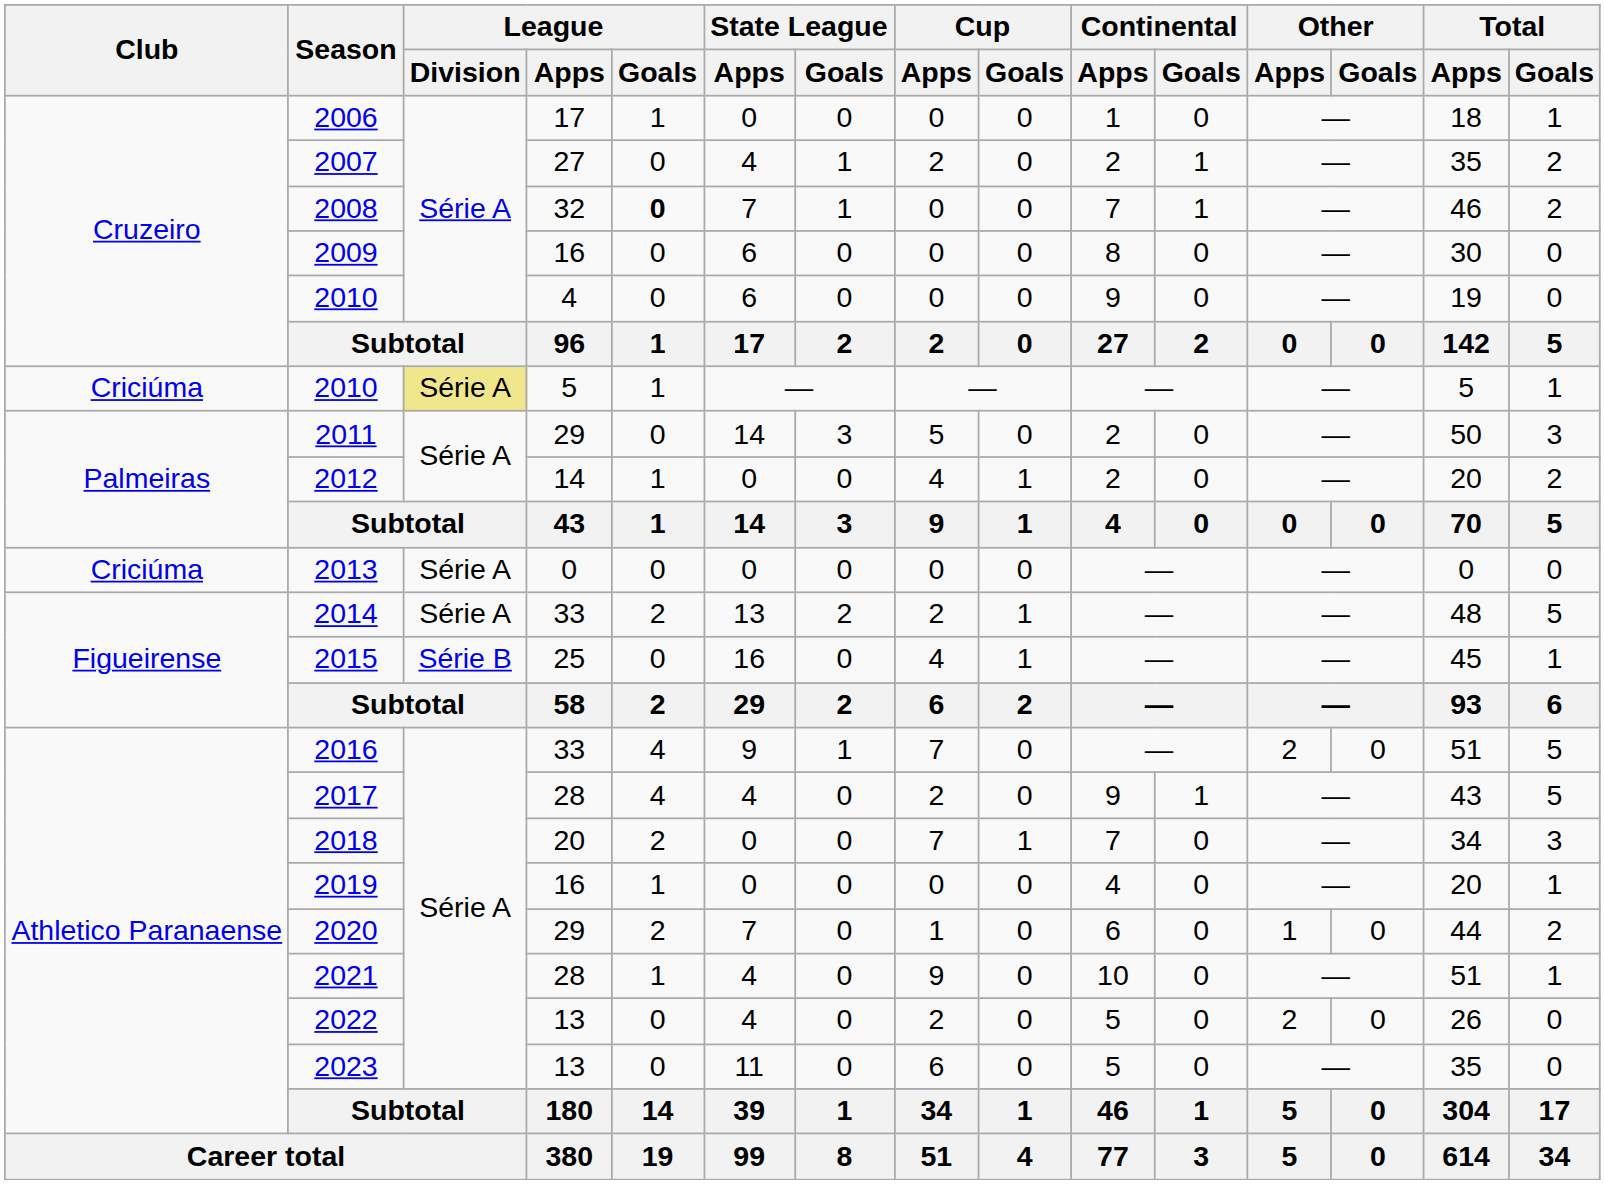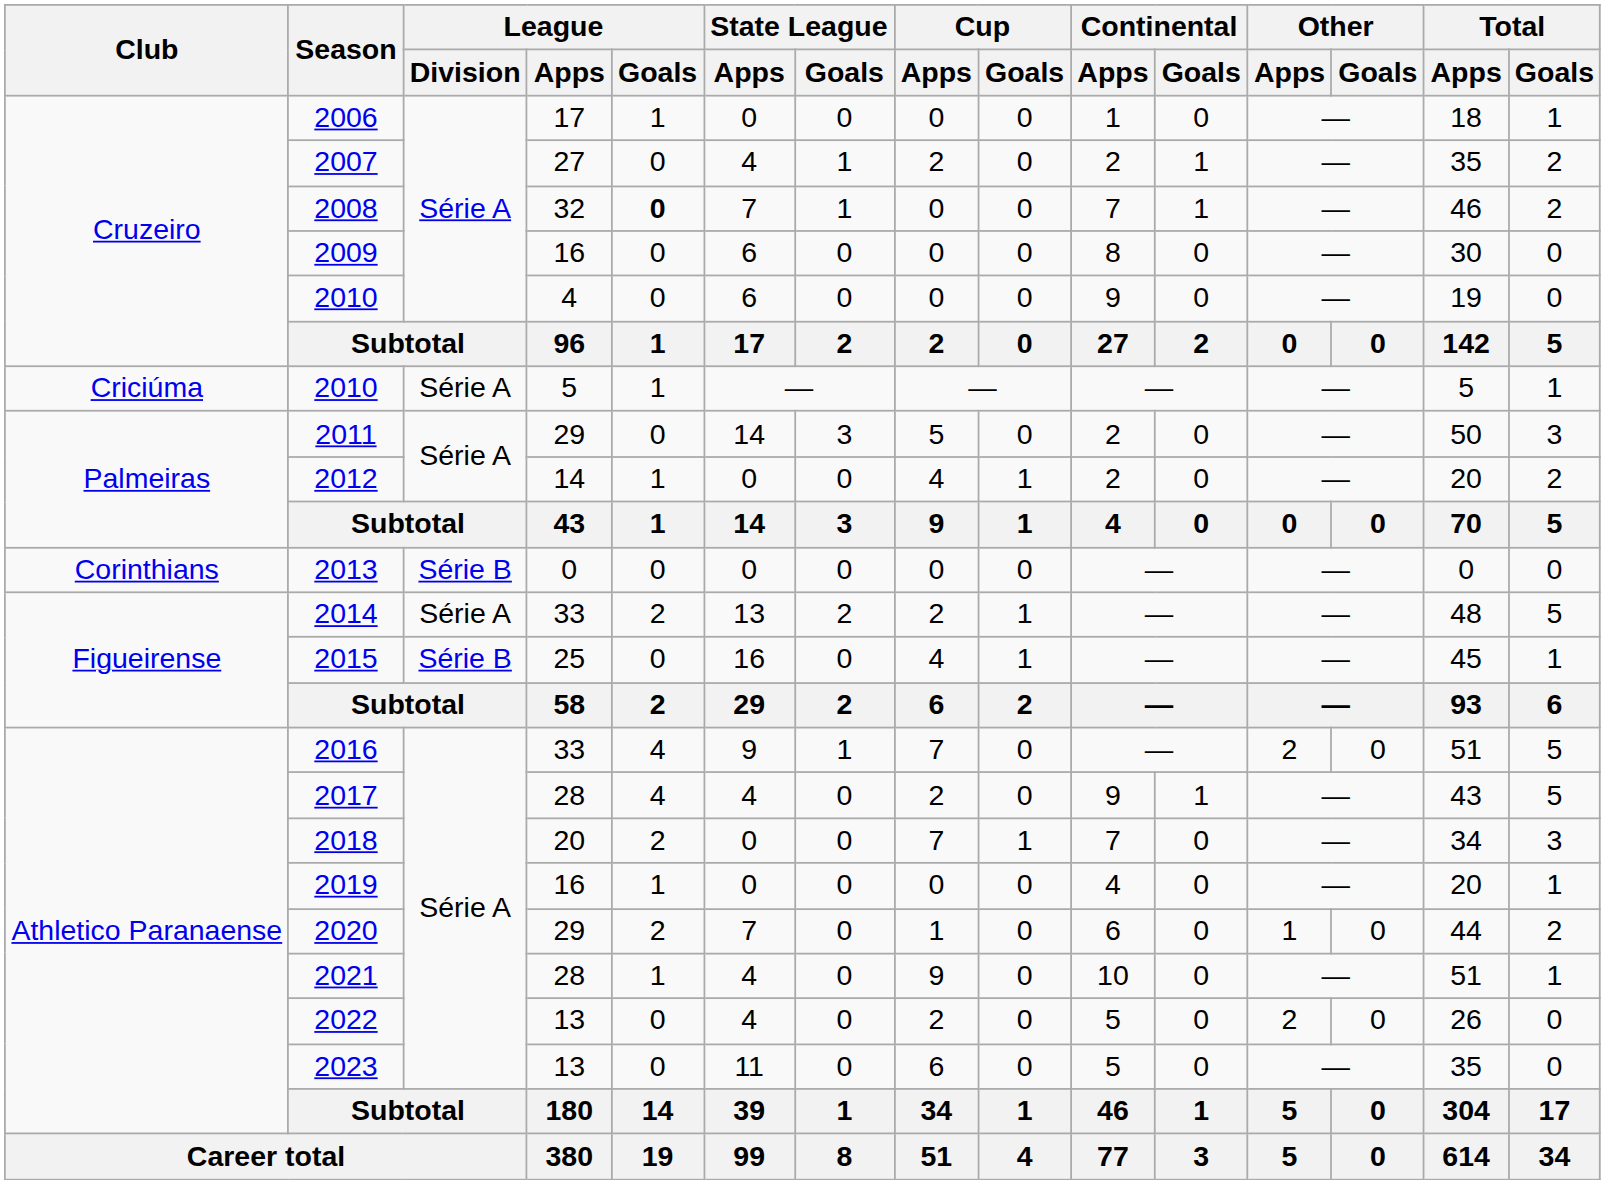 <table class="wikitable" style="text-align: center;">
 <tr>
 <th rowspan="2">Club</th>
 <th rowspan="2">Season</th>
 <th colspan="3">League</th>
 <th colspan="2">State League</th>
 <th colspan="2">Cup</th>
 <th colspan="2">Continental</th>
 <th colspan="2">Other</th>
 <th colspan="2">Total</th>
 </tr>
 <tr>
 <th>Division</th>
 <th>Apps</th>
 <th>Goals</th>
 <th>Apps</th>
 <th>Goals</th>
 <th>Apps</th>
 <th>Goals</th>
 <th>Apps</th>
 <th>Goals</th>
 <th>Apps</th>
 <th>Goals</th>
 <th>Apps</th>
 <th>Goals</th>
 </tr>
 <tr>
 <td rowspan="6"><a href='#'>Cruzeiro</a></td>
 <td><a href='#'>2006</a></td>
 <td rowspan="5"><a href='#'>Série A</a></td>
 <td>17</td>
 <td>1</td>
 <td>0</td>
 <td>0</td>
 <td>0</td>
 <td>0</td>
 <td>1</td>
 <td>0</td>
 <td colspan="2">—</td>
 <td>18</td>
 <td>1</td>
 </tr>
 <tr>
 <td><a href='#'>2007</a></td>
 <td>27</td>
 <td>0</td>
 <td>4</td>
 <td>1</td>
 <td>2</td>
 <td>0</td>
 <td>2</td>
 <td>1</td>
 <td colspan="2">—</td>
 <td>35</td>
 <td>2</td>
 </tr>
 <tr>
 <td><a href='#'>2008</a></td>
 <td>32</td>
 <td><strong>0</strong></td>
 <td>7</td>
 <td>1</td>
 <td>0</td>
 <td>0</td>
 <td>7</td>
 <td>1</td>
 <td colspan="2">—</td>
 <td>46</td>
 <td>2</td>
 </tr>
 <tr>
 <td><a href='#'>2009</a></td>
 <td>16</td>
 <td>0</td>
 <td>6</td>
 <td>0</td>
 <td>0</td>
 <td>0</td>
 <td>8</td>
 <td>0</td>
 <td colspan="2">—</td>
 <td>30</td>
 <td>0</td>
 </tr>
 <tr>
 <td><a href='#'>2010</a></td>
 <td>4</td>
 <td>0</td>
 <td>6</td>
 <td>0</td>
 <td>0</td>
 <td>0</td>
 <td>9</td>
 <td>0</td>
 <td colspan="2">—</td>
 <td>19</td>
 <td>0</td>
 </tr>
 <tr>
 <th colspan="2">Subtotal</th>
 <th>96</th>
 <th>1</th>
 <th>17</th>
 <th>2</th>
 <th>2</th>
 <th>0</th>
 <th>27</th>
 <th>2</th>
 <th>0</th>
 <th>0</th>
 <th>142</th>
 <th>5</th>
 </tr>
 <tr>
 <td valign="center"><a href='#'>Criciúma</a></td>
 <td><a href='#'>2010</a></td>
-<td style="background: khaki;">Série A</td>
+<td>Série A</td>
 <td>5</td>
 <td>1</td>
 <td colspan="2">—</td>
 <td colspan="2">—</td>
 <td colspan="2">—</td>
 <td colspan="2">—</td>
 <td>5</td>
 <td>1</td>
 </tr>
 <tr>
 <td rowspan="3"><a href='#'>Palmeiras</a></td>
 <td><a href='#'>2011</a></td>
 <td rowspan="2">Série A</td>
 <td>29</td>
 <td>0</td>
 <td>14</td>
 <td>3</td>
 <td>5</td>
 <td>0</td>
 <td>2</td>
 <td>0</td>
 <td colspan="2">—</td>
 <td>50</td>
 <td>3</td>
 </tr>
 <tr>
 <td><a href='#'>2012</a></td>
 <td>14</td>
 <td>1</td>
 <td>0</td>
 <td>0</td>
 <td>4</td>
 <td>1</td>
 <td>2</td>
 <td>0</td>
 <td colspan="2">—</td>
 <td>20</td>
 <td>2</td>
 </tr>
 <tr>
 <th colspan="2">Subtotal</th>
 <th>43</th>
 <th>1</th>
 <th>14</th>
 <th>3</th>
 <th>9</th>
 <th>1</th>
 <th>4</th>
 <th>0</th>
 <th>0</th>
 <th>0</th>
 <th>70</th>
 <th>5</th>
 </tr>
 <tr>
-<td valign="center"><a href='#'>Criciúma</a></td>
+<td valign="center"><a href='#'>Corinthians</a></td>
 <td><a href='#'>2013</a></td>
-<td>Série A</td>
+<td><a href='#'>Série B</a></td>
 <td>0</td>
 <td>0</td>
 <td>0</td>
 <td>0</td>
 <td>0</td>
 <td>0</td>
 <td colspan="2">—</td>
 <td colspan="2">—</td>
 <td>0</td>
 <td>0</td>
 </tr>
 <tr>
 <td rowspan="3"><a href='#'>Figueirense</a></td>
 <td><a href='#'>2014</a></td>
 <td>Série A</td>
 <td>33</td>
 <td>2</td>
 <td>13</td>
 <td>2</td>
 <td>2</td>
 <td>1</td>
 <td colspan="2">—</td>
 <td colspan="2">—</td>
 <td>48</td>
 <td>5</td>
 </tr>
 <tr>
 <td><a href='#'>2015</a></td>
 <td><a href='#'>Série B</a></td>
 <td>25</td>
 <td>0</td>
 <td>16</td>
 <td>0</td>
 <td>4</td>
 <td>1</td>
 <td colspan="2">—</td>
 <td colspan="2">—</td>
 <td>45</td>
 <td>1</td>
 </tr>
 <tr>
 <th colspan="2">Subtotal</th>
 <th>58</th>
 <th>2</th>
 <th>29</th>
 <th>2</th>
 <th>6</th>
 <th>2</th>
 <th colspan="2">—</th>
 <th colspan="2">—</th>
 <th>93</th>
 <th>6</th>
 </tr>
 <tr>
 <td rowspan="9"><a href='#'>Athletico Paranaense</a></td>
 <td><a href='#'>2016</a></td>
 <td rowspan="8">Série A</td>
 <td>33</td>
 <td>4</td>
 <td>9</td>
 <td>1</td>
 <td>7</td>
 <td>0</td>
 <td colspan="2">—</td>
 <td>2</td>
 <td>0</td>
 <td>51</td>
 <td>5</td>
 </tr>
 <tr>
 <td><a href='#'>2017</a></td>
 <td>28</td>
 <td>4</td>
 <td>4</td>
 <td>0</td>
 <td>2</td>
 <td>0</td>
 <td>9</td>
 <td>1</td>
 <td colspan="2">—</td>
 <td>43</td>
 <td>5</td>
 </tr>
 <tr>
 <td><a href='#'>2018</a></td>
 <td>20</td>
 <td>2</td>
 <td>0</td>
 <td>0</td>
 <td>7</td>
 <td>1</td>
 <td>7</td>
 <td>0</td>
 <td colspan="2">—</td>
 <td>34</td>
 <td>3</td>
 </tr>
 <tr>
 <td><a href='#'>2019</a></td>
 <td>16</td>
 <td>1</td>
 <td>0</td>
 <td>0</td>
 <td>0</td>
 <td>0</td>
 <td>4</td>
 <td>0</td>
 <td colspan="2">—</td>
 <td>20</td>
 <td>1</td>
 </tr>
 <tr>
 <td><a href='#'>2020</a></td>
 <td>29</td>
 <td>2</td>
 <td>7</td>
 <td>0</td>
 <td>1</td>
 <td>0</td>
 <td>6</td>
 <td>0</td>
 <td>1</td>
 <td>0</td>
 <td>44</td>
 <td>2</td>
 </tr>
 <tr>
 <td><a href='#'>2021</a></td>
 <td>28</td>
 <td>1</td>
 <td>4</td>
 <td>0</td>
 <td>9</td>
 <td>0</td>
 <td>10</td>
 <td>0</td>
 <td colspan="2">—</td>
 <td>51</td>
 <td>1</td>
 </tr>
 <tr>
 <td><a href='#'>2022</a></td>
 <td>13</td>
 <td>0</td>
 <td>4</td>
 <td>0</td>
 <td>2</td>
 <td>0</td>
 <td>5</td>
 <td>0</td>
 <td>2</td>
 <td>0</td>
 <td>26</td>
 <td>0</td>
 </tr>
 <tr>
 <td><a href='#'>2023</a></td>
 <td>13</td>
 <td>0</td>
 <td>11</td>
 <td>0</td>
 <td>6</td>
 <td>0</td>
 <td>5</td>
 <td>0</td>
 <td colspan="2">—</td>
 <td>35</td>
 <td>0</td>
 </tr>
 <tr>
 <th colspan="2">Subtotal</th>
 <th>180</th>
 <th>14</th>
 <th>39</th>
 <th>1</th>
 <th>34</th>
 <th>1</th>
 <th>46</th>
 <th>1</th>
 <th>5</th>
 <th>0</th>
 <th>304</th>
 <th>17</th>
 </tr>
 <tr>
 <th colspan="3"><strong>Career total</strong></th>
 <th>380</th>
 <th>19</th>
 <th>99</th>
 <th>8</th>
 <th>51</th>
 <th>4</th>
 <th>77</th>
 <th>3</th>
 <th>5</th>
 <th>0</th>
 <th>614</th>
 <th>34</th>
 </tr>
 </table>
